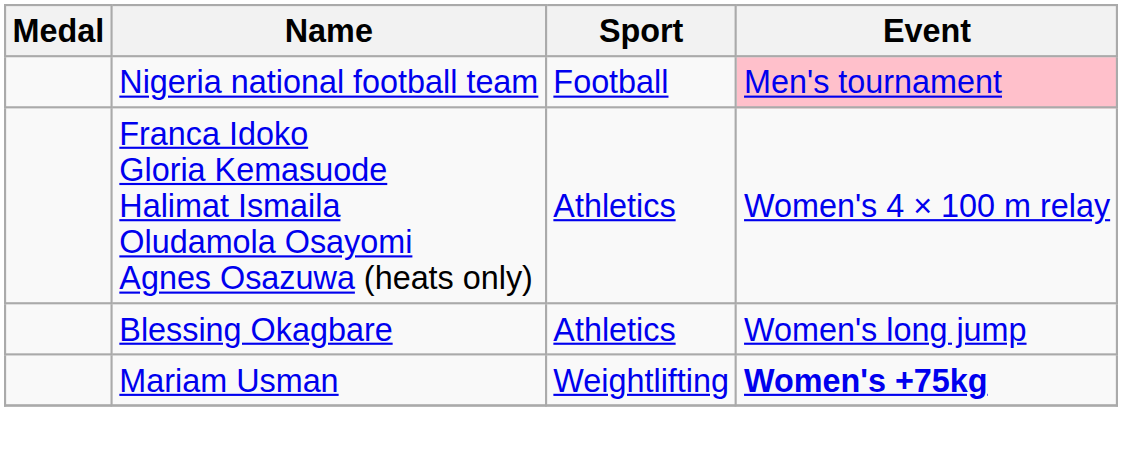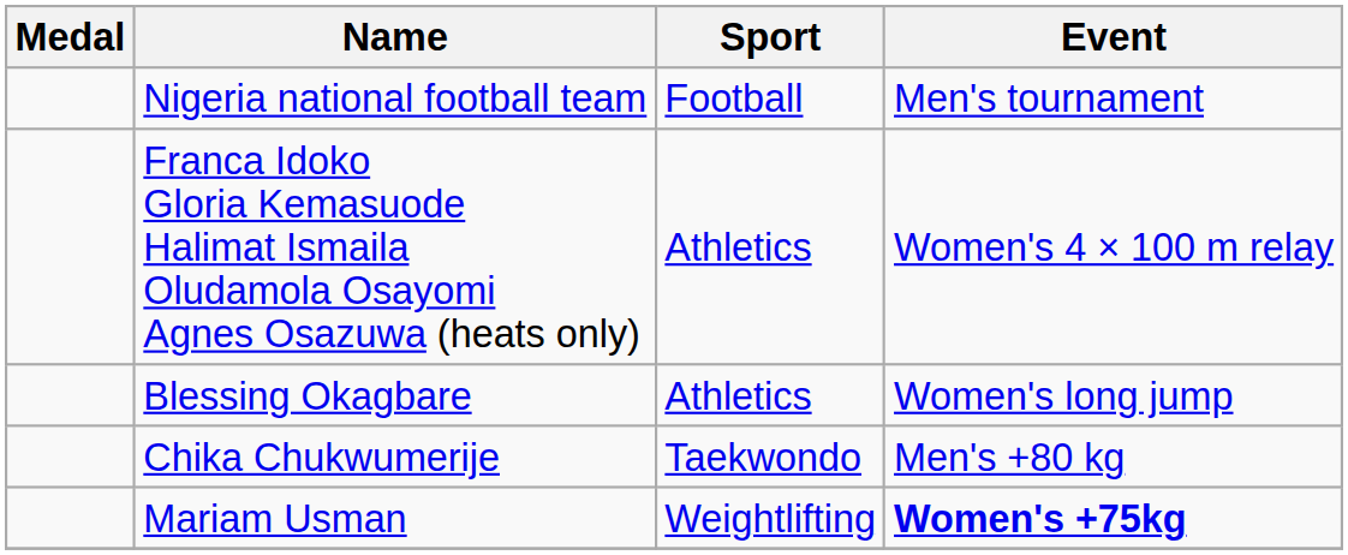 <table class="wikitable sortable" style="font-size:95%">
 <tr>
 <th>Medal</th>
 <th>Name</th>
 <th>Sport</th>
 <th>Event</th>
 </tr>
 <tr>
 <td></td>
 <td><a href='#'>Nigeria national football team</a><br></td>
 <td><a href='#'>Football</a></td>
-<td style="background: pink;"><a href='#'>Men's tournament</a></td>
+<td><a href='#'>Men's tournament</a></td>
 </tr>
 <tr>
 <td></td>
 <td><a href='#'>Franca Idoko</a><br><a href='#'>Gloria Kemasuode</a><br><a href='#'>Halimat Ismaila</a><br><a href='#'>Oludamola Osayomi</a><br><a href='#'>Agnes Osazuwa</a> (heats only)</td>
 <td><a href='#'>Athletics</a></td>
 <td><a href='#'>Women's 4 × 100 m relay</a></td>
 </tr>
 <tr>
 <td></td>
 <td><a href='#'>Blessing Okagbare</a></td>
 <td><a href='#'>Athletics</a></td>
 <td><a href='#'>Women's long jump</a></td>
 </tr>
 <tr>
 <td></td>
+<td><a href='#'>Chika Chukwumerije</a></td>
+<td><a href='#'>Taekwondo</a></td>
+<td><a href='#'>Men's +80 kg</a></td>
+</tr>
+<tr>
+<td></td>
 <td><a href='#'>Mariam Usman</a></td>
 <td><a href='#'>Weightlifting</a></td>
 <td><strong><a href='#'>Women's +75kg</a></strong></td>
 </tr>
 <tr>
 </tr>
 </table>
